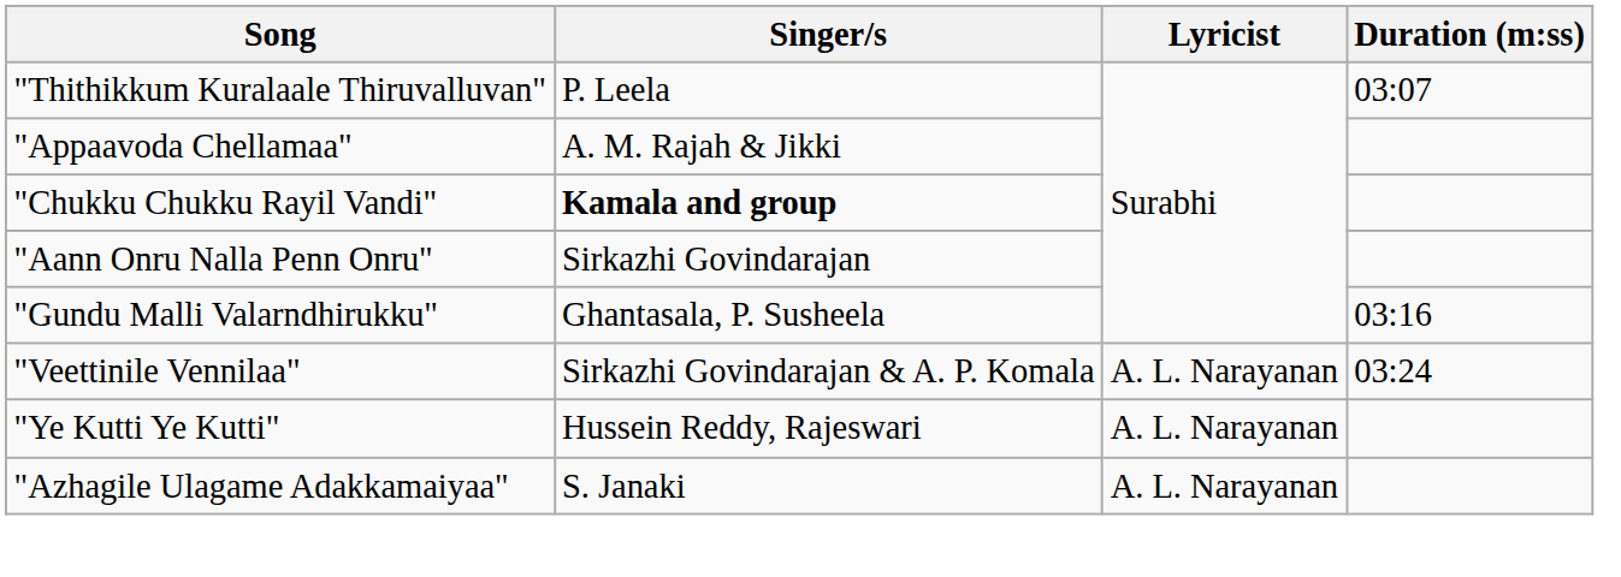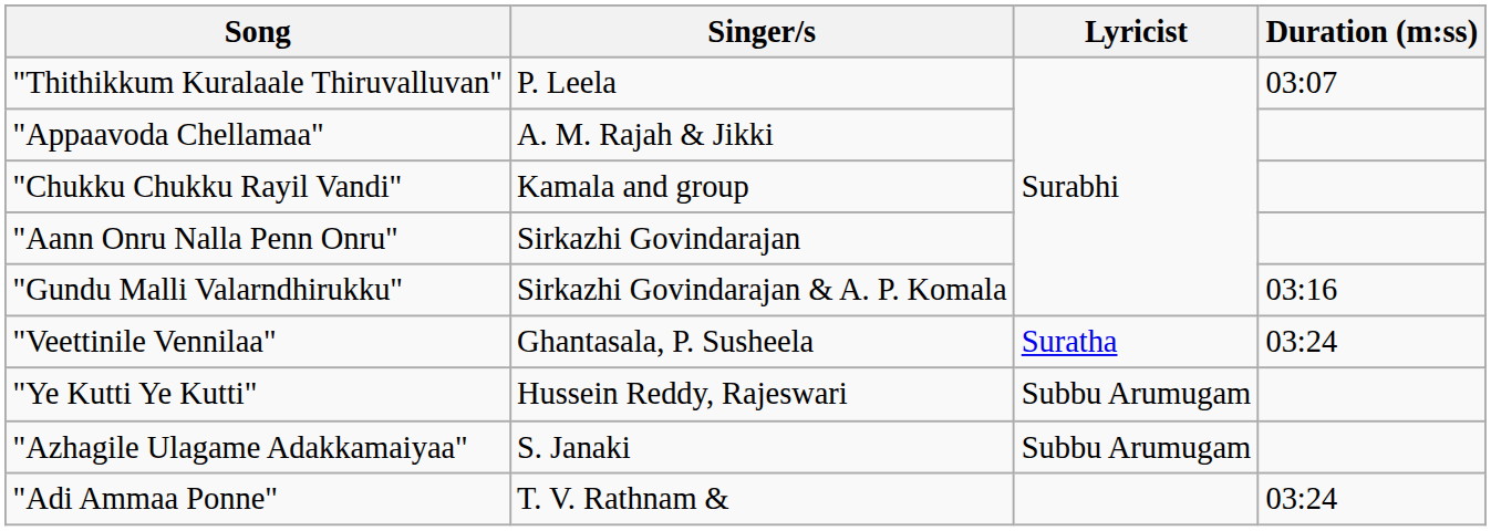 <table class="wikitable" style="font-size:95%;">
 <tr>
 <th>Song</th>
 <th>Singer/s</th>
 <th>Lyricist</th>
 <th>Duration (m:ss)</th>
 </tr>
 <tr>
 <td>"Thithikkum Kuralaale Thiruvalluvan"</td>
 <td>P. Leela</td>
 <td rowspan=5>Surabhi</td>
 <td>03:07</td>
 </tr>
 <tr>
 <td>"Appaavoda Chellamaa"</td>
 <td>A. M. Rajah & Jikki</td>
 <td></td>
 </tr>
 <tr>
 <td>"Chukku Chukku Rayil Vandi"</td>
-<td><strong>Kamala and group</strong></td>
+<td>Kamala and group</td>
 <td></td>
 </tr>
 <tr>
 <td>"Aann Onru Nalla Penn Onru"</td>
 <td>Sirkazhi Govindarajan</td>
 <td></td>
 </tr>
 <tr>
 <td>"Gundu Malli Valarndhirukku"</td>
-<td>Ghantasala, P. Susheela</td>
+<td>Sirkazhi Govindarajan & A. P. Komala</td>
 <td>03:16</td>
 </tr>
 <tr>
 <td>"Veettinile Vennilaa"</td>
-<td>Sirkazhi Govindarajan & A. P. Komala</td>
-<td>A. L. Narayanan</td>
+<td>Ghantasala, P. Susheela</td>
+<td><a href='#'>Suratha</a></td>
 <td>03:24</td>
 </tr>
 <tr>
 <td>"Ye Kutti Ye Kutti"</td>
 <td>Hussein Reddy, Rajeswari</td>
-<td>A. L. Narayanan</td>
+<td>Subbu Arumugam</td>
 <td></td>
 </tr>
 <tr>
 <td>"Azhagile Ulagame Adakkamaiyaa"</td>
 <td>S. Janaki</td>
-<td>A. L. Narayanan</td>
+<td>Subbu Arumugam</td>
 <td></td>
 </tr>
+<tr>
+<td>"Adi Ammaa Ponne"</td>
+<td>T. V. Rathnam &</td>
+<td></td>
+<td>03:24</td>
+</tr>
 </table>
